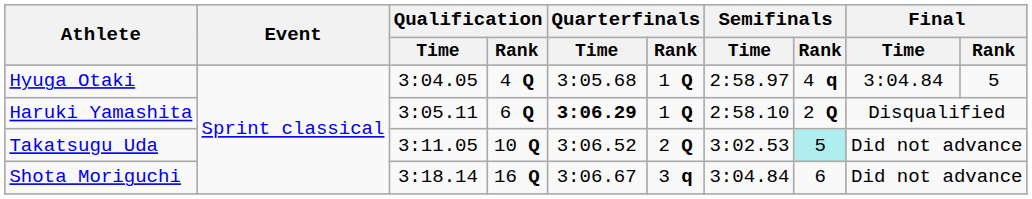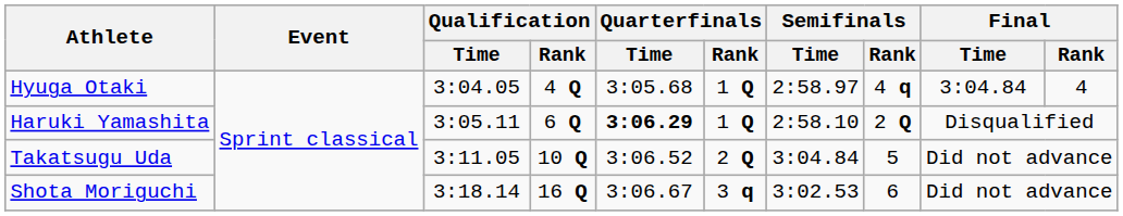 <table class="wikitable" style="font-size:90%">
 <tr>
 <th rowspan=2>Athlete</th>
 <th rowspan=2>Event</th>
 <th colspan=2>Qualification</th>
 <th colspan=2>Quarterfinals</th>
 <th colspan=2>Semifinals</th>
 <th colspan=2>Final</th>
 </tr>
 <tr style="font-size:95%">
 <th>Time</th>
 <th>Rank</th>
 <th>Time</th>
 <th>Rank</th>
 <th>Time</th>
 <th>Rank</th>
 <th>Time</th>
 <th>Rank</th>
 </tr>
 <tr align=center>
 <td align=left><a href='#'>Hyuga Otaki</a></td>
 <td align=left rowspan=4><a href='#'>Sprint classical</a></td>
 <td>3:04.05</td>
 <td>4 <strong>Q</strong></td>
 <td>3:05.68</td>
 <td>1 <strong>Q</strong></td>
 <td>2:58.97</td>
 <td>4 <strong>q</strong></td>
 <td>3:04.84</td>
-<td>5</td>
+<td>4</td>
 </tr>
 <tr align=center>
 <td align=left><a href='#'>Haruki Yamashita</a></td>
 <td>3:05.11</td>
 <td>6 <strong>Q</strong></td>
 <td><strong>3:06.29</strong></td>
 <td>1 <strong>Q</strong></td>
 <td>2:58.10</td>
 <td>2 <strong>Q</strong></td>
 <td colspan=2>Disqualified</td>
 </tr>
 <tr align=center>
 <td align=left><a href='#'>Takatsugu Uda</a></td>
 <td>3:11.05</td>
 <td>10 <strong>Q</strong></td>
 <td>3:06.52</td>
 <td>2 <strong>Q</strong></td>
-<td>3:02.53</td>
-<td style="background: paleturquoise;">5</td>
+<td>3:04.84</td>
+<td>5</td>
 <td colspan=2>Did not advance</td>
 </tr>
 <tr align=center>
 <td align=left><a href='#'>Shota Moriguchi</a></td>
 <td>3:18.14</td>
 <td>16 <strong>Q</strong></td>
 <td>3:06.67</td>
 <td>3 <strong>q</strong></td>
-<td>3:04.84</td>
+<td>3:02.53</td>
 <td>6</td>
 <td colspan=2>Did not advance</td>
 </tr>
 </table>
